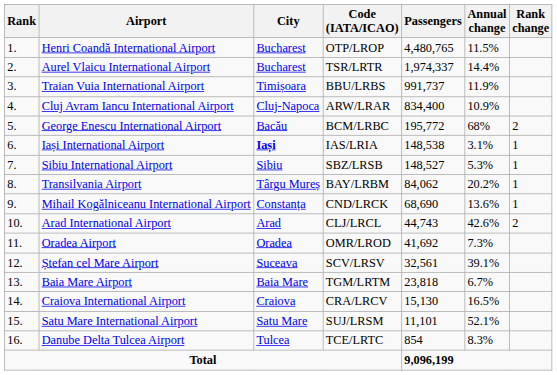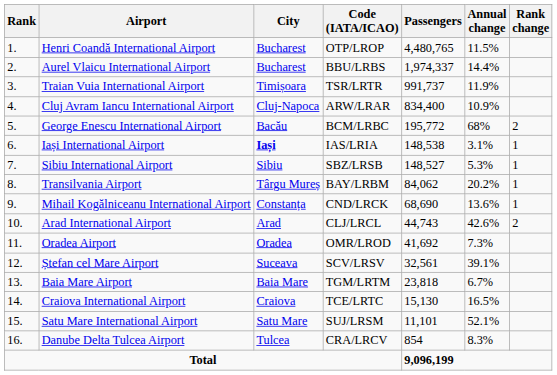 <table class="wikitable sortable">
 <tr>
 <th>Rank</th>
 <th>Airport</th>
 <th>City</th>
 <th>Code<br>(IATA/ICAO)</th>
 <th>Passengers</th>
 <th>Annual<br>change</th>
 <th>Rank<br>change</th>
 </tr>
 <tr>
 <td>1.</td>
 <td><a href='#'>Henri Coandă International Airport</a></td>
 <td><a href='#'>Bucharest</a></td>
 <td>OTP/LROP</td>
 <td>4,480,765</td>
 <td> 11.5%</td>
 <td></td>
 </tr>
 <tr>
 <td>2.</td>
 <td><a href='#'>Aurel Vlaicu International Airport</a></td>
 <td><a href='#'>Bucharest</a></td>
-<td>TSR/LRTR</td>
+<td>BBU/LRBS</td>
 <td>1,974,337</td>
 <td> 14.4%</td>
 <td></td>
 </tr>
 <tr>
 <td>3.</td>
 <td><a href='#'>Traian Vuia International Airport</a></td>
 <td><a href='#'>Timișoara</a></td>
-<td>BBU/LRBS</td>
+<td>TSR/LRTR</td>
 <td>991,737</td>
 <td> 11.9%</td>
 <td></td>
 </tr>
 <tr>
 <td>4.</td>
 <td><a href='#'>Cluj Avram Iancu International Airport</a></td>
 <td><a href='#'>Cluj-Napoca</a></td>
 <td>ARW/LRAR</td>
 <td>834,400</td>
 <td> 10.9%</td>
 <td></td>
 </tr>
 <tr>
 <td>5.</td>
 <td><a href='#'>George Enescu International Airport</a></td>
 <td><a href='#'>Bacău</a></td>
 <td>BCM/LRBC</td>
 <td>195,772</td>
 <td> 68%</td>
 <td>2</td>
 </tr>
 <tr>
 <td>6.</td>
 <td><a href='#'>Iași International Airport</a></td>
 <td><strong><a href='#'>Iași</a></strong></td>
 <td>IAS/LRIA</td>
 <td>148,538</td>
 <td> 3.1%</td>
 <td>1</td>
 </tr>
 <tr>
 <td>7.</td>
 <td><a href='#'>Sibiu International Airport</a></td>
 <td><a href='#'>Sibiu</a></td>
 <td>SBZ/LRSB</td>
 <td>148,527</td>
 <td> 5.3%</td>
 <td>1</td>
 </tr>
 <tr>
 <td>8.</td>
 <td><a href='#'>Transilvania Airport</a></td>
 <td><a href='#'>Târgu Mureș</a></td>
 <td>BAY/LRBM</td>
 <td>84,062</td>
 <td> 20.2%</td>
 <td>1</td>
 </tr>
 <tr>
 <td>9.</td>
 <td><a href='#'>Mihail Kogălniceanu International Airport</a></td>
 <td><a href='#'>Constanța</a></td>
 <td>CND/LRCK</td>
 <td>68,690</td>
 <td> 13.6%</td>
 <td>1</td>
 </tr>
 <tr>
 <td>10.</td>
 <td><a href='#'>Arad International Airport</a></td>
 <td><a href='#'>Arad</a></td>
 <td>CLJ/LRCL</td>
 <td>44,743</td>
 <td> 42.6%</td>
 <td>2</td>
 </tr>
 <tr>
 <td>11.</td>
 <td><a href='#'>Oradea Airport</a></td>
 <td><a href='#'>Oradea</a></td>
 <td>OMR/LROD</td>
 <td>41,692</td>
 <td> 7.3%</td>
 <td></td>
 </tr>
 <tr>
 <td>12.</td>
 <td><a href='#'>Ștefan cel Mare Airport</a></td>
 <td><a href='#'>Suceava</a></td>
 <td>SCV/LRSV</td>
 <td>32,561</td>
 <td> 39.1%</td>
 <td></td>
 </tr>
 <tr>
 <td>13.</td>
 <td><a href='#'>Baia Mare Airport</a></td>
 <td><a href='#'>Baia Mare</a></td>
 <td>TGM/LRTM</td>
 <td>23,818</td>
 <td> 6.7%</td>
 <td></td>
 </tr>
 <tr>
 <td>14.</td>
 <td><a href='#'>Craiova International Airport</a></td>
 <td><a href='#'>Craiova</a></td>
-<td>CRA/LRCV</td>
+<td>TCE/LRTC</td>
 <td>15,130</td>
 <td> 16.5%</td>
 <td></td>
 </tr>
 <tr>
 <td>15.</td>
 <td><a href='#'>Satu Mare International Airport</a></td>
 <td><a href='#'>Satu Mare</a></td>
 <td>SUJ/LRSM</td>
 <td>11,101</td>
 <td> 52.1%</td>
 <td></td>
 </tr>
 <tr>
 <td>16.</td>
 <td><a href='#'>Danube Delta Tulcea Airport</a></td>
 <td><a href='#'>Tulcea</a></td>
-<td>TCE/LRTC</td>
+<td>CRA/LRCV</td>
 <td>854</td>
 <td> 8.3%</td>
 <td></td>
 </tr>
 <tr>
 <td colspan=4 style="text-align:center"><strong>Total</strong></td>
 <td colspan=3><strong>9,096,199</strong></td>
 </tr>
 </table>
